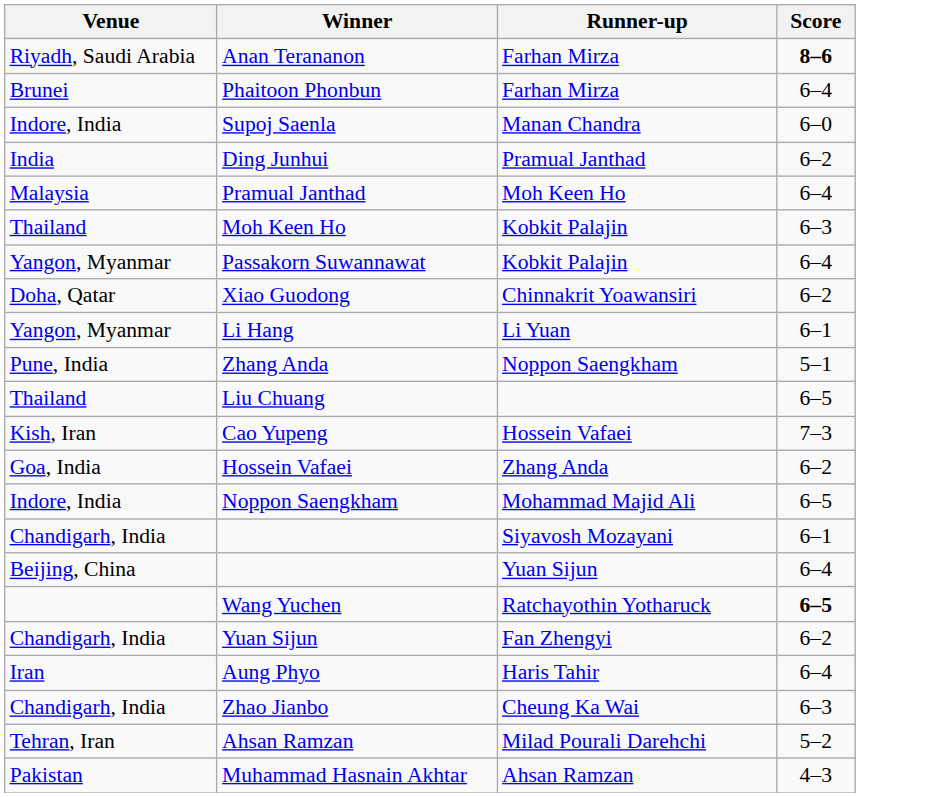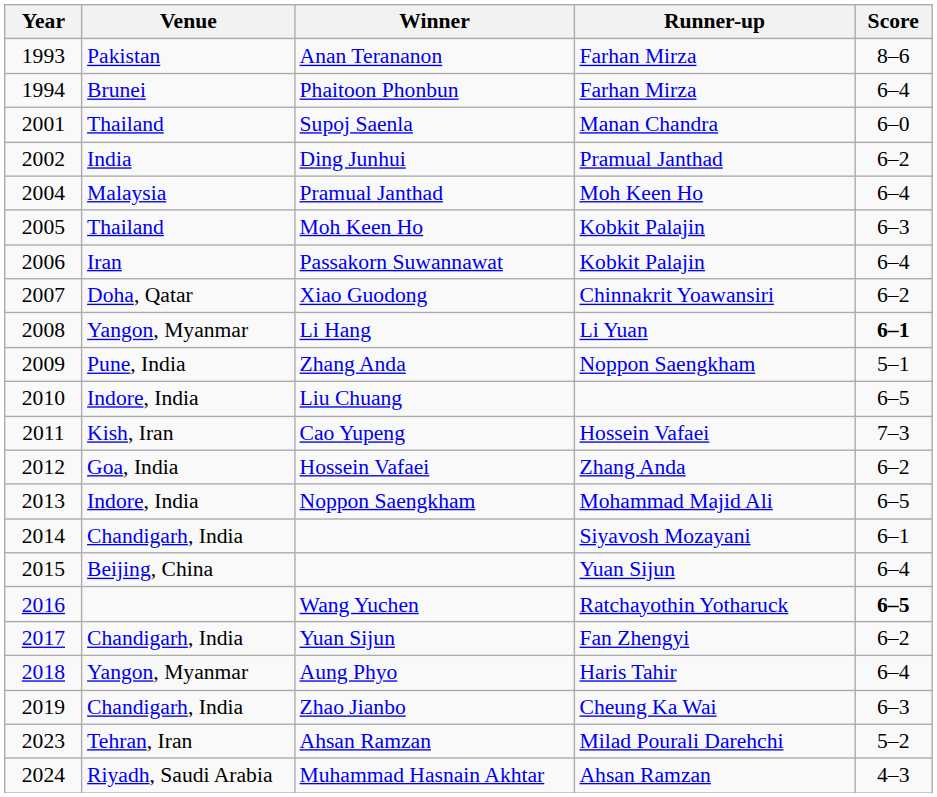 <table class="wikitable">
 <tr>
+<th width=50>Year</th>
 <th width=150>Venue</th>
 <th width=200>Winner</th>
 <th width=200>Runner-up</th>
 <th width=50>Score</th>
 </tr>
 <tr>
-<td> <a href='#'>Riyadh</a>, Saudi Arabia</td>
+<td align = "center">1993</td>
+<td> <a href='#'>Pakistan</a></td>
 <td> <a href='#'>Anan Terananon</a></td>
 <td> <a href='#'>Farhan Mirza</a></td>
-<td align = "center"><strong>8–6</strong></td>
+<td align = "center">8–6</td>
 </tr>
 <tr>
+<td align = "center">1994</td>
 <td> <a href='#'>Brunei</a></td>
 <td> <a href='#'>Phaitoon Phonbun</a></td>
 <td> <a href='#'>Farhan Mirza</a></td>
 <td align = "center">6–4</td>
 </tr>
 <tr>
-<td> <a href='#'>Indore</a>, India</td>
+<td align = "center">2001</td>
+<td> <a href='#'>Thailand</a></td>
 <td> <a href='#'>Supoj Saenla</a></td>
 <td> <a href='#'>Manan Chandra</a></td>
 <td align = "center">6–0</td>
 </tr>
 <tr>
+<td align = "center">2002</td>
 <td> <a href='#'>India</a></td>
 <td> <a href='#'>Ding Junhui</a></td>
 <td> <a href='#'>Pramual Janthad</a></td>
 <td align = "center">6–2</td>
 </tr>
 <tr>
+<td align = "center">2004</td>
 <td> <a href='#'>Malaysia</a></td>
 <td> <a href='#'>Pramual Janthad</a></td>
 <td> <a href='#'>Moh Keen Ho</a></td>
 <td align = "center">6–4</td>
 </tr>
 <tr>
+<td align = "center">2005</td>
 <td> <a href='#'>Thailand</a></td>
 <td> <a href='#'>Moh Keen Ho</a></td>
 <td> <a href='#'>Kobkit Palajin</a></td>
 <td align = "center">6–3</td>
 </tr>
 <tr>
-<td> <a href='#'>Yangon</a>, Myanmar</td>
+<td align = "center">2006</td>
+<td> <a href='#'>Iran</a></td>
 <td> <a href='#'>Passakorn Suwannawat</a></td>
 <td> <a href='#'>Kobkit Palajin</a></td>
 <td align = "center">6–4</td>
 </tr>
 <tr>
+<td align = "center">2007</td>
 <td> <a href='#'>Doha</a>, Qatar</td>
 <td> <a href='#'>Xiao Guodong</a></td>
 <td> <a href='#'>Chinnakrit Yoawansiri</a></td>
 <td align = "center">6–2</td>
 </tr>
 <tr>
+<td align = "center">2008</td>
 <td> <a href='#'>Yangon</a>, Myanmar</td>
 <td> <a href='#'>Li Hang</a></td>
 <td> <a href='#'>Li Yuan</a></td>
-<td align = "center">6–1</td>
+<td align = "center"><strong>6–1</strong></td>
 </tr>
 <tr>
+<td align = "center">2009</td>
 <td> <a href='#'>Pune</a>, India</td>
 <td> <a href='#'>Zhang Anda</a></td>
 <td> <a href='#'>Noppon Saengkham</a></td>
 <td align = "center">5–1</td>
 </tr>
 <tr>
-<td> <a href='#'>Thailand</a></td>
+<td align = "center">2010</td>
+<td> <a href='#'>Indore</a>, India</td>
 <td> <a href='#'>Liu Chuang</a></td>
 <td></td>
 <td align = "center">6–5</td>
 </tr>
 <tr>
+<td align = "center">2011</td>
 <td> <a href='#'>Kish</a>, Iran</td>
 <td> <a href='#'>Cao Yupeng</a></td>
 <td> <a href='#'>Hossein Vafaei</a></td>
 <td align = "center">7–3</td>
 </tr>
 <tr>
+<td align = "center">2012</td>
 <td> <a href='#'>Goa</a>, India</td>
 <td> <a href='#'>Hossein Vafaei</a></td>
 <td> <a href='#'>Zhang Anda</a></td>
 <td align = "center">6–2</td>
 </tr>
 <tr>
+<td align = "center">2013</td>
 <td> <a href='#'>Indore</a>, India</td>
 <td> <a href='#'>Noppon Saengkham</a></td>
 <td> <a href='#'>Mohammad Majid Ali</a></td>
 <td align = "center">6–5</td>
 </tr>
 <tr>
+<td align = "center">2014</td>
 <td> <a href='#'>Chandigarh</a>, India</td>
 <td></td>
 <td> <a href='#'>Siyavosh Mozayani</a></td>
 <td align = "center">6–1</td>
 </tr>
 <tr>
+<td align = "center">2015</td>
 <td> <a href='#'>Beijing</a>, China</td>
 <td></td>
 <td> <a href='#'>Yuan Sijun</a></td>
 <td align = "center">6–4</td>
 </tr>
 <tr>
+<td align = "center"><a href='#'>2016</a></td>
 <td></td>
 <td> <a href='#'>Wang Yuchen</a></td>
 <td> <a href='#'>Ratchayothin Yotharuck</a></td>
 <td align = "center"><strong>6–5</strong></td>
 </tr>
 <tr>
+<td align = "center"><a href='#'>2017</a></td>
 <td> <a href='#'>Chandigarh</a>, India</td>
 <td> <a href='#'>Yuan Sijun</a></td>
 <td> <a href='#'>Fan Zhengyi</a></td>
 <td align = "center">6–2</td>
 </tr>
 <tr>
-<td> <a href='#'>Iran</a></td>
+<td align = "center"><a href='#'>2018</a></td>
+<td> <a href='#'>Yangon</a>, Myanmar</td>
 <td> <a href='#'>Aung Phyo</a></td>
 <td> <a href='#'>Haris Tahir</a></td>
 <td align = "center">6–4</td>
 </tr>
 <tr>
+<td align = "center">2019</td>
 <td> <a href='#'>Chandigarh</a>, India</td>
 <td> <a href='#'>Zhao Jianbo</a></td>
 <td> <a href='#'>Cheung Ka Wai</a></td>
 <td align = "center">6–3</td>
 </tr>
 <tr>
+<td align = "center">2023</td>
 <td> <a href='#'>Tehran</a>, Iran</td>
 <td> <a href='#'>Ahsan Ramzan</a></td>
 <td> <a href='#'>Milad Pourali Darehchi</a></td>
 <td align = "center">5–2</td>
 </tr>
 <tr>
-<td> <a href='#'>Pakistan</a></td>
+<td align = "center">2024</td>
+<td> <a href='#'>Riyadh</a>, Saudi Arabia</td>
 <td> <a href='#'>Muhammad Hasnain Akhtar</a></td>
 <td> <a href='#'>Ahsan Ramzan</a></td>
 <td align = "center">4–3</td>
 </tr>
 </table>
